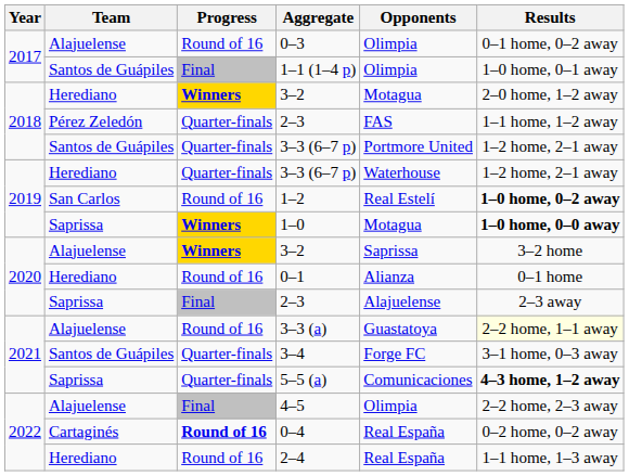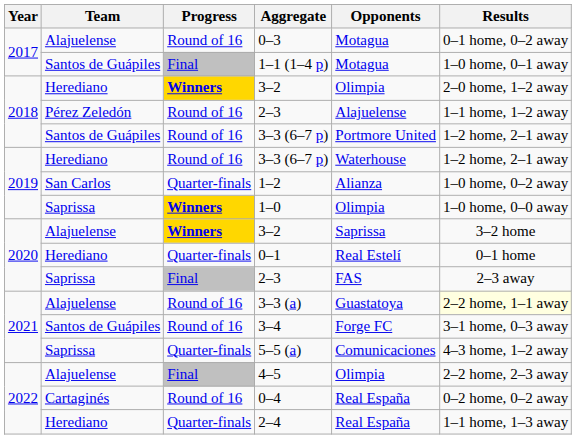 <table class="wikitable">
 <tr>
 <th>Year</th>
 <th>Team</th>
 <th>Progress</th>
 <th>Aggregate</th>
 <th>Opponents</th>
 <th>Results</th>
 </tr>
 <tr>
 <td rowspan="2"><a href='#'>2017</a></td>
 <td><a href='#'>Alajuelense</a></td>
 <td><a href='#'>Round of 16</a></td>
 <td>0–3</td>
-<td> <a href='#'>Olimpia</a></td>
+<td> <a href='#'>Motagua</a></td>
 <td align="center">0–1 home, 0–2 away</td>
 </tr>
 <tr>
 <td><a href='#'>Santos de Guápiles</a></td>
 <td bgcolor="silver"><a href='#'>Final</a></td>
 <td>1–1 (1–4 <a href='#'>p</a>)</td>
-<td> <a href='#'>Olimpia</a></td>
+<td> <a href='#'>Motagua</a></td>
 <td align="center">1–0 home, 0–1 away</td>
 </tr>
 <tr>
 <td rowspan="3"><a href='#'>2018</a></td>
 <td><a href='#'>Herediano</a></td>
 <td bgcolor="gold"><a href='#'><strong>Winners</strong></a></td>
 <td>3–2</td>
-<td> <a href='#'>Motagua</a></td>
+<td> <a href='#'>Olimpia</a></td>
 <td align="center">2–0 home, 1–2 away</td>
 </tr>
 <tr>
 <td><a href='#'>Pérez Zeledón</a></td>
-<td><a href='#'>Quarter-finals</a></td>
+<td><a href='#'>Round of 16</a></td>
 <td>2–3</td>
-<td> <a href='#'>FAS</a></td>
+<td> <a href='#'>Alajuelense</a></td>
 <td align="center">1–1 home, 1–2 away</td>
 </tr>
 <tr>
 <td><a href='#'>Santos de Guápiles</a></td>
-<td><a href='#'>Quarter-finals</a></td>
+<td><a href='#'>Round of 16</a></td>
 <td>3–3 (6–7 <a href='#'>p</a>)</td>
 <td> <a href='#'>Portmore United</a></td>
 <td align="center">1–2 home, 2–1 away</td>
 </tr>
 <tr>
 <td rowspan="3"><a href='#'>2019</a></td>
 <td><a href='#'>Herediano</a></td>
-<td><a href='#'>Quarter-finals</a></td>
+<td><a href='#'>Round of 16</a></td>
 <td>3–3 (6–7 <a href='#'>p</a>)</td>
 <td> <a href='#'>Waterhouse</a></td>
 <td align="center">1–2 home, 2–1 away</td>
 </tr>
 <tr>
 <td><a href='#'>San Carlos</a></td>
-<td><a href='#'>Round of 16</a></td>
+<td><a href='#'>Quarter-finals</a></td>
 <td>1–2</td>
-<td> <a href='#'>Real Estelí</a></td>
-<td align="center"><strong>1–0 home, 0–2 away</strong></td>
+<td> <a href='#'>Alianza</a></td>
+<td align="center">1–0 home, 0–2 away</td>
 </tr>
 <tr>
 <td><a href='#'>Saprissa</a></td>
 <td bgcolor="gold"><a href='#'><strong>Winners</strong></a></td>
 <td>1–0</td>
-<td> <a href='#'>Motagua</a></td>
-<td align="center"><strong>1–0 home, 0–0 away</strong></td>
+<td> <a href='#'>Olimpia</a></td>
+<td align="center">1–0 home, 0–0 away</td>
 </tr>
 <tr>
 <td rowspan="3"><a href='#'>2020</a></td>
 <td><a href='#'>Alajuelense</a></td>
 <td bgcolor="gold"><a href='#'><strong>Winners</strong></a></td>
 <td>3–2</td>
 <td> <a href='#'>Saprissa</a></td>
 <td align="center">3–2 home</td>
 </tr>
 <tr>
 <td><a href='#'>Herediano</a></td>
-<td><a href='#'>Round of 16</a></td>
+<td><a href='#'>Quarter-finals</a></td>
 <td>0–1</td>
-<td> <a href='#'>Alianza</a></td>
+<td> <a href='#'>Real Estelí</a></td>
 <td align="center">0–1 home</td>
 </tr>
 <tr>
 <td><a href='#'>Saprissa</a></td>
 <td bgcolor="silver"><a href='#'>Final</a></td>
 <td>2–3</td>
-<td> <a href='#'>Alajuelense</a></td>
+<td> <a href='#'>FAS</a></td>
 <td align="center">2–3 away</td>
 </tr>
 <tr>
 <td rowspan="3"><a href='#'>2021</a></td>
 <td><a href='#'>Alajuelense</a></td>
 <td><a href='#'>Round of 16</a></td>
 <td>3–3 (<a href='#'>a</a>)</td>
 <td> <a href='#'>Guastatoya</a></td>
 <td align="center" style="background: lightyellow;">2–2 home, 1–1 away</td>
 </tr>
 <tr>
 <td><a href='#'>Santos de Guápiles</a></td>
-<td><a href='#'>Quarter-finals</a></td>
+<td><a href='#'>Round of 16</a></td>
 <td>3–4</td>
 <td> <a href='#'>Forge FC</a></td>
 <td align="center">3–1 home, 0–3 away</td>
 </tr>
 <tr>
 <td><a href='#'>Saprissa</a></td>
 <td><a href='#'>Quarter-finals</a></td>
 <td>5–5 (<a href='#'>a</a>)</td>
 <td> <a href='#'>Comunicaciones</a></td>
-<td align="center"><strong>4–3 home, 1–2 away</strong></td>
+<td align="center">4–3 home, 1–2 away</td>
 </tr>
 <tr>
 <td rowspan="3"><a href='#'>2022</a></td>
 <td><a href='#'>Alajuelense</a></td>
 <td bgcolor="silver"><a href='#'>Final</a></td>
 <td>4–5</td>
 <td> <a href='#'>Olimpia</a></td>
 <td align="center">2–2 home, 2–3 away</td>
 </tr>
 <tr>
 <td><a href='#'>Cartaginés</a></td>
-<td><strong><a href='#'>Round of 16</a></strong></td>
+<td><a href='#'>Round of 16</a></td>
 <td>0–4</td>
 <td> <a href='#'>Real España</a></td>
 <td align="center">0–2 home, 0–2 away</td>
 </tr>
 <tr>
 <td><a href='#'>Herediano</a></td>
-<td><a href='#'>Round of 16</a></td>
+<td><a href='#'>Quarter-finals</a></td>
 <td>2–4</td>
 <td> <a href='#'>Real España</a></td>
 <td align="center">1–1 home, 1–3 away</td>
 </tr>
 </table>
